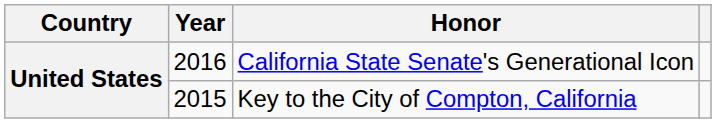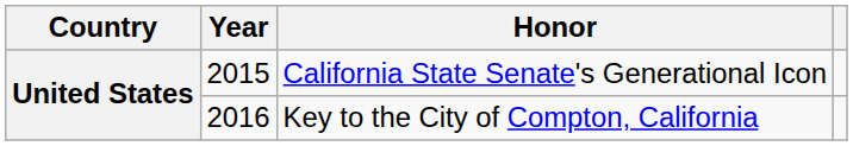 <table class="wikitable plainrowheaders sortable" style="margin-right: 0;">
 <tr>
 <th scope="col">Country</th>
 <th scope="col">Year</th>
 <th scope="col">Honor</th>
 <th scope="col" class="unsortable"></th>
 </tr>
 <tr>
 <th rowspan="2" scope="row">United States</th>
-<td style="text-align:center;">2016</td>
+<td style="text-align:center;">2015</td>
 <td><a href='#'>California State Senate</a>'s Generational Icon</td>
 <td></td>
 </tr>
 <tr>
-<td style="text-align:center;">2015</td>
+<td style="text-align:center;">2016</td>
 <td>Key to the City of <a href='#'>Compton, California</a></td>
 <td></td>
 </tr>
 </table>
